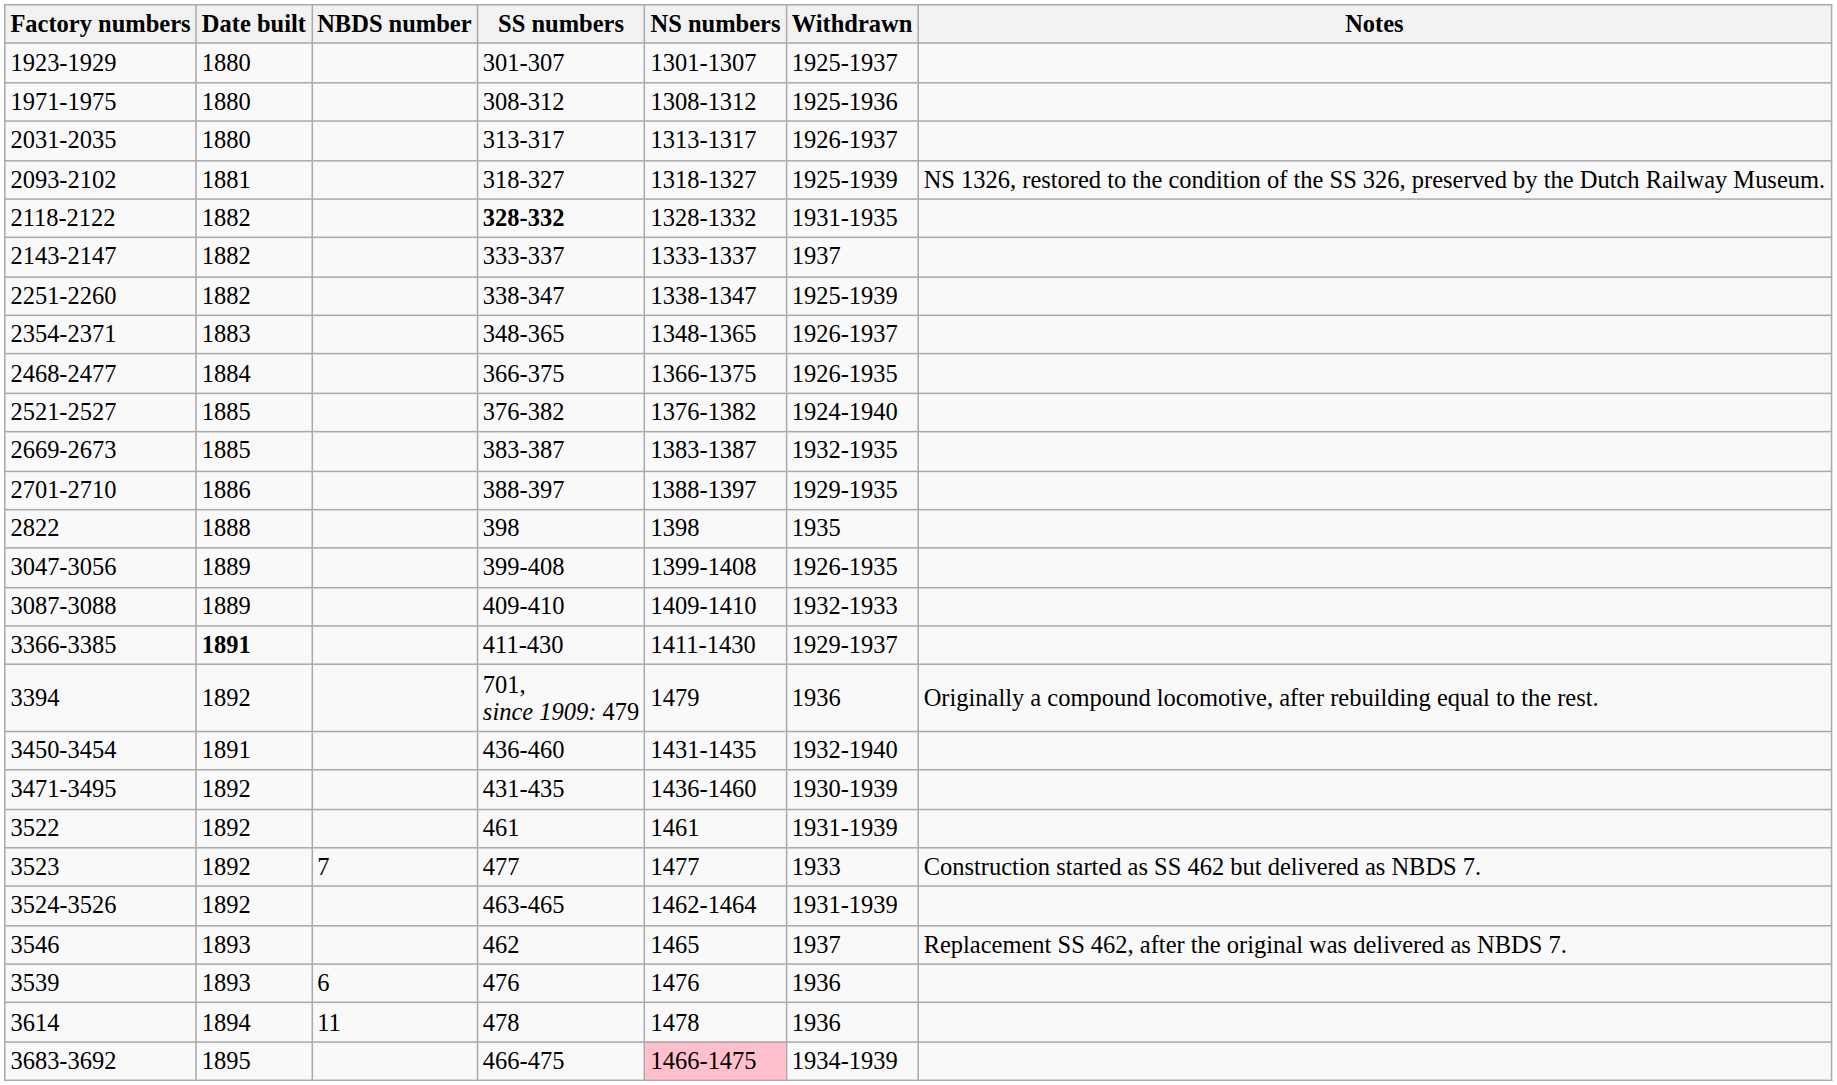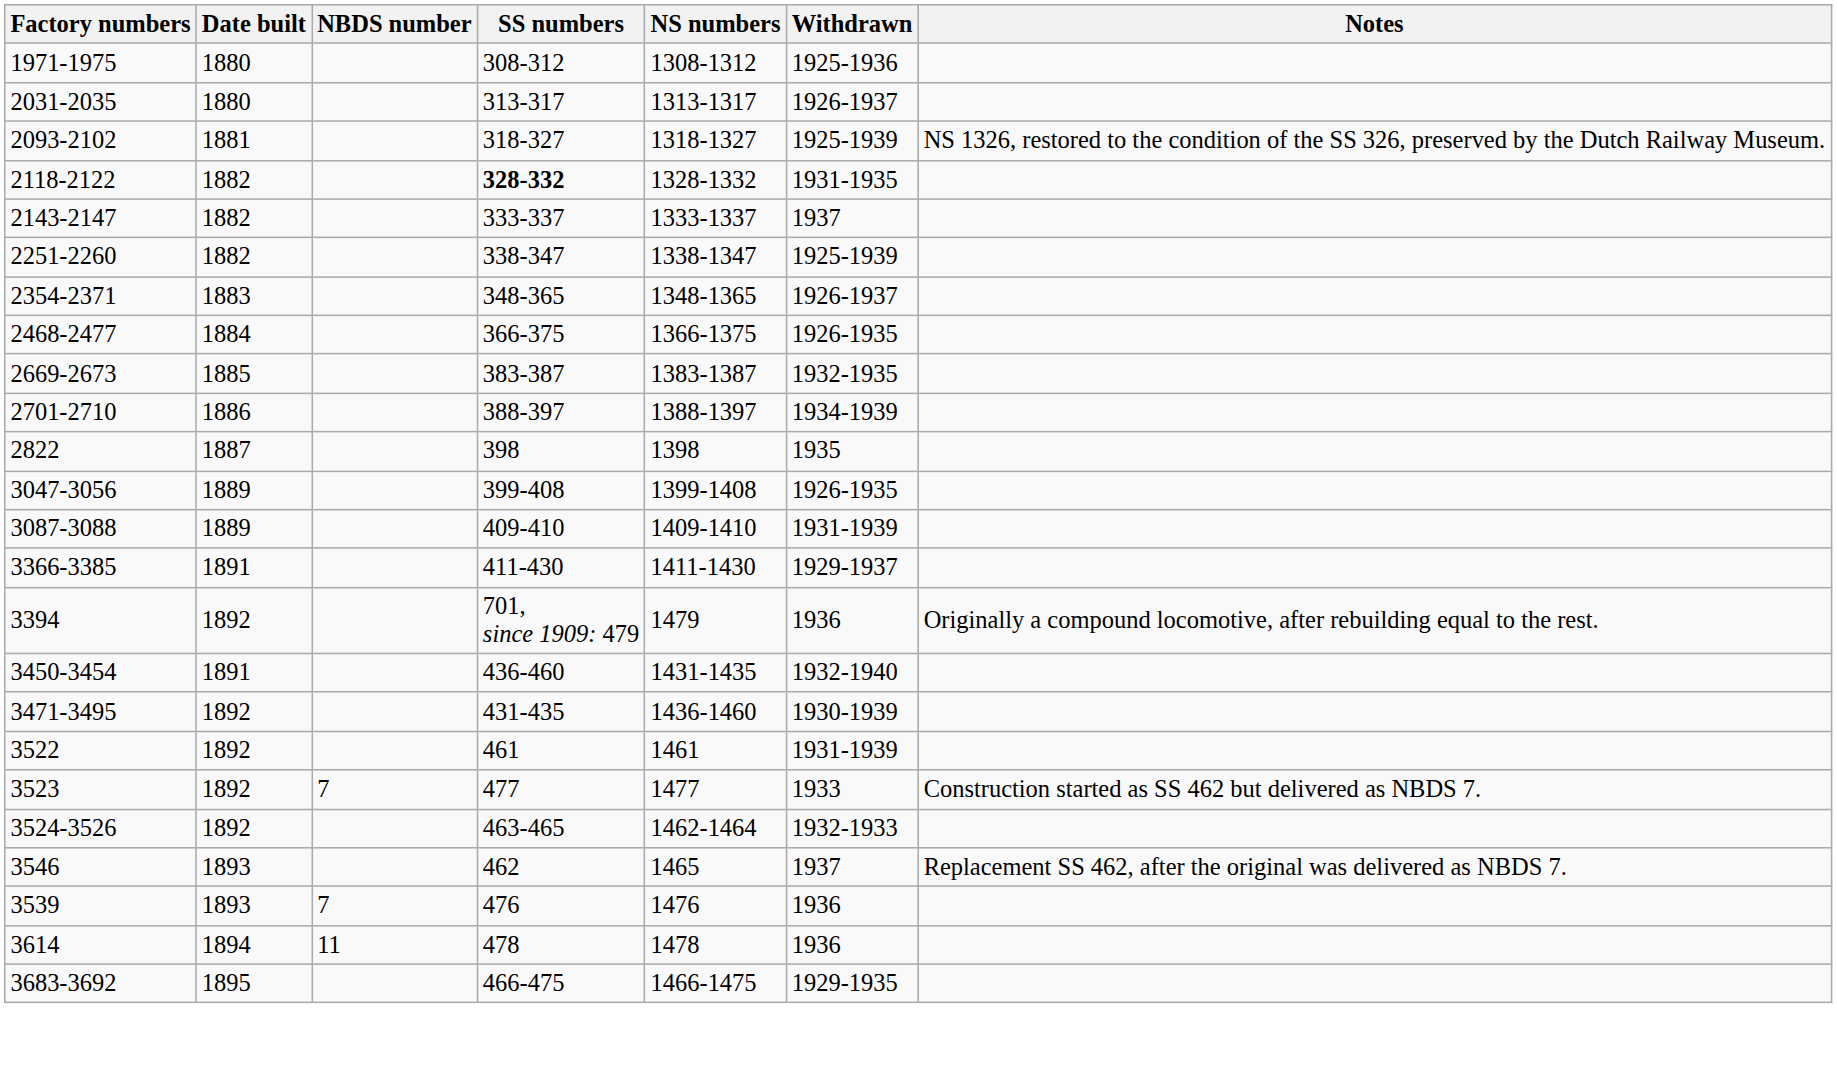 <table class="wikitable" style="float">
 <tr>
 <th>Factory numbers</th>
 <th>Date built</th>
 <th>NBDS number</th>
 <th>SS numbers</th>
 <th>NS numbers</th>
 <th>Withdrawn</th>
 <th>Notes</th>
-</tr>
-<tr>
-<td>1923-1929</td>
-<td>1880</td>
-<td></td>
-<td>301-307</td>
-<td>1301-1307</td>
-<td>1925-1937</td>
-<td></td>
 </tr>
 <tr>
 <td>1971-1975</td>
 <td>1880</td>
 <td></td>
 <td>308-312</td>
 <td>1308-1312</td>
 <td>1925-1936</td>
 <td></td>
 </tr>
 <tr>
 <td>2031-2035</td>
 <td>1880</td>
 <td></td>
 <td>313-317</td>
 <td>1313-1317</td>
 <td>1926-1937</td>
 <td></td>
 </tr>
 <tr>
 <td>2093-2102</td>
 <td>1881</td>
 <td></td>
 <td>318-327</td>
 <td>1318-1327</td>
 <td>1925-1939</td>
 <td>NS 1326, restored to the condition of the SS 326, preserved by the Dutch Railway Museum.</td>
 </tr>
 <tr>
 <td>2118-2122</td>
 <td>1882</td>
 <td></td>
 <td><strong>328-332</strong></td>
 <td>1328-1332</td>
 <td>1931-1935</td>
 <td></td>
 </tr>
 <tr>
 <td>2143-2147</td>
 <td>1882</td>
 <td></td>
 <td>333-337</td>
 <td>1333-1337</td>
 <td>1937</td>
 <td></td>
 </tr>
 <tr>
 <td>2251-2260</td>
 <td>1882</td>
 <td></td>
 <td>338-347</td>
 <td>1338-1347</td>
 <td>1925-1939</td>
 <td></td>
 </tr>
 <tr>
 <td>2354-2371</td>
 <td>1883</td>
 <td></td>
 <td>348-365</td>
 <td>1348-1365</td>
 <td>1926-1937</td>
 <td></td>
 </tr>
 <tr>
 <td>2468-2477</td>
 <td>1884</td>
 <td></td>
 <td>366-375</td>
 <td>1366-1375</td>
 <td>1926-1935</td>
 <td></td>
 </tr>
 <tr>
-<td>2521-2527</td>
-<td>1885</td>
-<td></td>
-<td>376-382</td>
-<td>1376-1382</td>
-<td>1924-1940</td>
-<td></td>
-</tr>
-<tr>
 <td>2669-2673</td>
 <td>1885</td>
 <td></td>
 <td>383-387</td>
 <td>1383-1387</td>
 <td>1932-1935</td>
 <td></td>
 </tr>
 <tr>
 <td>2701-2710</td>
 <td>1886</td>
 <td></td>
 <td>388-397</td>
 <td>1388-1397</td>
-<td>1929-1935</td>
+<td>1934-1939</td>
 <td></td>
 </tr>
 <tr>
 <td>2822</td>
-<td>1888</td>
+<td>1887</td>
 <td></td>
 <td>398</td>
 <td>1398</td>
 <td>1935</td>
 <td></td>
 </tr>
 <tr>
 <td>3047-3056</td>
 <td>1889</td>
 <td></td>
 <td>399-408</td>
 <td>1399-1408</td>
 <td>1926-1935</td>
 <td></td>
 </tr>
 <tr>
 <td>3087-3088</td>
 <td>1889</td>
 <td></td>
 <td>409-410</td>
 <td>1409-1410</td>
-<td>1932-1933</td>
+<td>1931-1939</td>
 <td></td>
 </tr>
 <tr>
 <td>3366-3385</td>
-<td><strong>1891</strong></td>
+<td>1891</td>
 <td></td>
 <td>411-430</td>
 <td>1411-1430</td>
 <td>1929-1937</td>
 <td></td>
 </tr>
 <tr>
 <td>3394</td>
 <td>1892</td>
 <td></td>
 <td>701,<br><em>since 1909:</em> 479</td>
 <td>1479</td>
 <td>1936</td>
 <td>Originally a compound locomotive, after rebuilding equal to the rest.</td>
 </tr>
 <tr>
 <td>3450-3454</td>
 <td>1891</td>
 <td></td>
 <td>436-460</td>
 <td>1431-1435</td>
 <td>1932-1940</td>
 <td></td>
 </tr>
 <tr>
 <td>3471-3495</td>
 <td>1892</td>
 <td></td>
 <td>431-435</td>
 <td>1436-1460</td>
 <td>1930-1939</td>
 <td></td>
 </tr>
 <tr>
 <td>3522</td>
 <td>1892</td>
 <td></td>
 <td>461</td>
 <td>1461</td>
 <td>1931-1939</td>
 <td></td>
 </tr>
 <tr>
 <td>3523</td>
 <td>1892</td>
 <td>7</td>
 <td>477</td>
 <td>1477</td>
 <td>1933</td>
 <td>Construction started as SS 462 but delivered as NBDS 7.</td>
 </tr>
 <tr>
 <td>3524-3526</td>
 <td>1892</td>
 <td></td>
 <td>463-465</td>
 <td>1462-1464</td>
-<td>1931-1939</td>
+<td>1932-1933</td>
 <td></td>
 </tr>
 <tr>
 <td>3546</td>
 <td>1893</td>
 <td></td>
 <td>462</td>
 <td>1465</td>
 <td>1937</td>
 <td>Replacement SS 462, after the original was delivered as NBDS 7.</td>
 </tr>
 <tr>
 <td>3539</td>
 <td>1893</td>
-<td>6</td>
+<td>7</td>
 <td>476</td>
 <td>1476</td>
 <td>1936</td>
 <td></td>
 </tr>
 <tr>
 <td>3614</td>
 <td>1894</td>
 <td>11</td>
 <td>478</td>
 <td>1478</td>
 <td>1936</td>
 <td></td>
 </tr>
 <tr>
 <td>3683-3692</td>
 <td>1895</td>
 <td></td>
 <td>466-475</td>
-<td style="background: pink;">1466-1475</td>
-<td>1934-1939</td>
+<td>1466-1475</td>
+<td>1929-1935</td>
 <td></td>
 </tr>
 </table>
